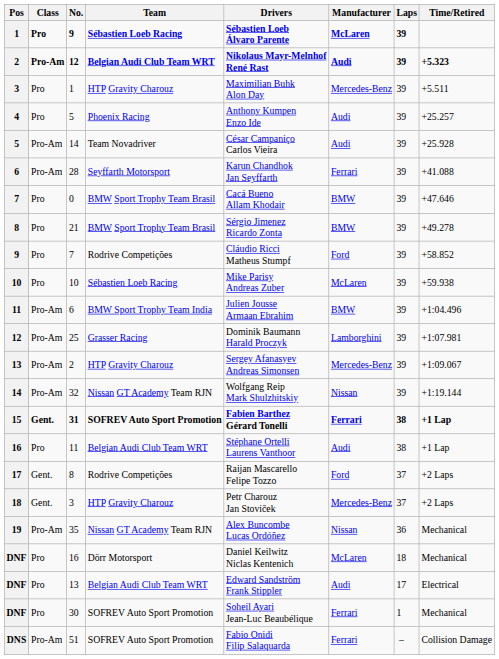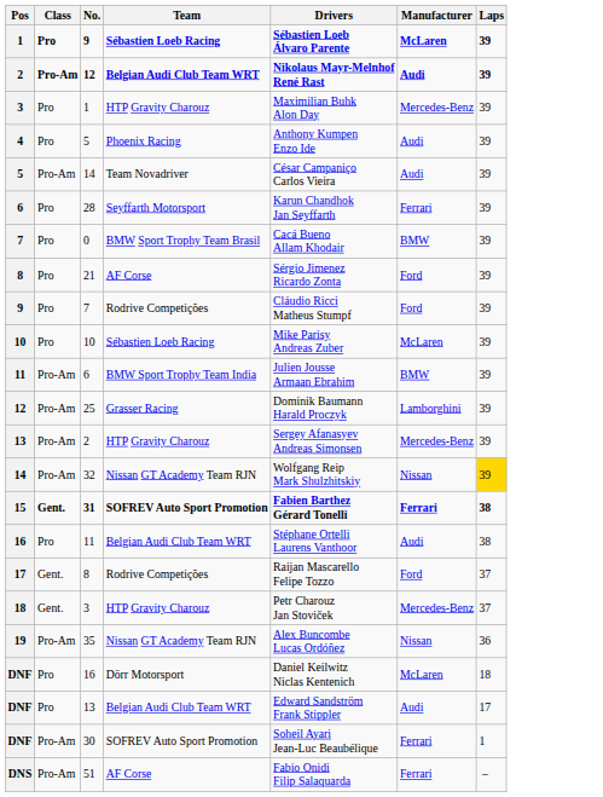 <table class="wikitable" style="font-size: 95%;">
 <tr>
 <th>Pos</th>
 <th>Class</th>
 <th>No.</th>
 <th>Team</th>
 <th>Drivers</th>
 <th>Manufacturer</th>
 <th>Laps</th>
-<th>Time/Retired</th>
 </tr>
 <tr style="font-weight:bold">
 <th>1</th>
 <td>Pro</td>
 <td>9</td>
 <td> <a href='#'>Sébastien Loeb Racing</a></td>
 <td> <a href='#'>Sébastien Loeb</a><br> <a href='#'>Álvaro Parente</a></td>
 <td><a href='#'>McLaren</a></td>
 <td>39</td>
-<td></td>
 </tr>
 <tr style="font-weight:bold">
 <th>2</th>
 <td>Pro-Am</td>
 <td>12</td>
 <td> <a href='#'>Belgian Audi Club Team WRT</a></td>
 <td> <a href='#'>Nikolaus Mayr-Melnhof</a><br> <a href='#'>René Rast</a></td>
 <td><a href='#'>Audi</a></td>
 <td>39</td>
-<td>+5.323</td>
 </tr>
 <tr>
 <th>3</th>
 <td>Pro</td>
 <td>1</td>
 <td> <a href='#'>HTP</a> <a href='#'>Gravity Charouz</a></td>
 <td> <a href='#'>Maximilian Buhk</a><br> <a href='#'>Alon Day</a></td>
 <td><a href='#'>Mercedes-Benz</a></td>
 <td>39</td>
-<td>+5.511</td>
 </tr>
 <tr>
 <th>4</th>
 <td>Pro</td>
 <td>5</td>
 <td> <a href='#'>Phoenix Racing</a></td>
 <td> <a href='#'>Anthony Kumpen</a><br> <a href='#'>Enzo Ide</a></td>
 <td><a href='#'>Audi</a></td>
 <td>39</td>
-<td>+25.257</td>
 </tr>
 <tr>
 <th>5</th>
 <td>Pro-Am</td>
 <td>14</td>
 <td> Team Novadriver</td>
 <td> <a href='#'>César Campaniço</a><br> Carlos Vieira</td>
 <td><a href='#'>Audi</a></td>
 <td>39</td>
-<td>+25.928</td>
 </tr>
 <tr>
 <th>6</th>
-<td>Pro-Am</td>
+<td>Pro</td>
 <td>28</td>
 <td> <a href='#'>Seyffarth Motorsport</a></td>
 <td> <a href='#'>Karun Chandhok</a><br> <a href='#'>Jan Seyffarth</a></td>
 <td><a href='#'>Ferrari</a></td>
 <td>39</td>
-<td>+41.088</td>
 </tr>
 <tr>
 <th>7</th>
 <td>Pro</td>
 <td>0</td>
 <td> <a href='#'>BMW</a> <a href='#'>Sport Trophy Team Brasil</a></td>
 <td> <a href='#'>Cacá Bueno</a><br> <a href='#'>Allam Khodair</a></td>
 <td><a href='#'>BMW</a></td>
 <td>39</td>
-<td>+47.646</td>
 </tr>
 <tr>
 <th>8</th>
 <td>Pro</td>
 <td>21</td>
-<td> <a href='#'>BMW</a> <a href='#'>Sport Trophy Team Brasil</a></td>
+<td> <a href='#'>AF Corse</a></td>
 <td> <a href='#'>Sérgio Jimenez</a><br> <a href='#'>Ricardo Zonta</a></td>
-<td><a href='#'>BMW</a></td>
+<td><a href='#'>Ford</a></td>
 <td>39</td>
-<td>+49.278</td>
 </tr>
 <tr>
 <th>9</th>
 <td>Pro</td>
 <td>7</td>
 <td> Rodrive Competições</td>
 <td> <a href='#'>Cláudio Ricci</a><br> Matheus Stumpf</td>
 <td><a href='#'>Ford</a></td>
 <td>39</td>
-<td>+58.852</td>
 </tr>
 <tr>
 <th>10</th>
 <td>Pro</td>
 <td>10</td>
 <td> <a href='#'>Sébastien Loeb Racing</a></td>
 <td> <a href='#'>Mike Parisy</a><br> <a href='#'>Andreas Zuber</a></td>
 <td><a href='#'>McLaren</a></td>
 <td>39</td>
-<td>+59.938</td>
 </tr>
 <tr>
 <th>11</th>
 <td>Pro-Am</td>
 <td>6</td>
 <td> <a href='#'>BMW Sport Trophy Team India</a></td>
 <td> <a href='#'>Julien Jousse</a><br> <a href='#'>Armaan Ebrahim</a></td>
 <td><a href='#'>BMW</a></td>
 <td>39</td>
-<td>+1:04.496</td>
 </tr>
 <tr>
 <th>12</th>
 <td>Pro-Am</td>
 <td>25</td>
 <td> <a href='#'>Grasser Racing</a></td>
 <td> Dominik Baumann<br> <a href='#'>Harald Proczyk</a></td>
 <td><a href='#'>Lamborghini</a></td>
 <td>39</td>
-<td>+1:07.981</td>
 </tr>
 <tr>
 <th>13</th>
 <td>Pro-Am</td>
 <td>2</td>
 <td> <a href='#'>HTP</a> <a href='#'>Gravity Charouz</a></td>
 <td> <a href='#'>Sergey Afanasyev</a><br> <a href='#'>Andreas Simonsen</a></td>
 <td><a href='#'>Mercedes-Benz</a></td>
 <td>39</td>
-<td>+1:09.067</td>
 </tr>
 <tr>
 <th>14</th>
 <td>Pro-Am</td>
 <td>32</td>
 <td> <a href='#'>Nissan</a> <a href='#'>GT Academy</a> Team RJN</td>
 <td> Wolfgang Reip<br> <a href='#'>Mark Shulzhitskiy</a></td>
 <td><a href='#'>Nissan</a></td>
-<td>39</td>
-<td>+1:19.144</td>
+<td style="background: gold;">39</td>
 </tr>
 <tr style="font-weight:bold">
 <th>15</th>
 <td>Gent.</td>
 <td>31</td>
 <td> SOFREV Auto Sport Promotion</td>
 <td> <a href='#'>Fabien Barthez</a><br> Gérard Tonelli</td>
 <td><a href='#'>Ferrari</a></td>
 <td>38</td>
-<td>+1 Lap</td>
 </tr>
 <tr>
 <th>16</th>
 <td>Pro</td>
 <td>11</td>
 <td> <a href='#'>Belgian Audi Club Team WRT</a></td>
 <td> <a href='#'>Stéphane Ortelli</a><br> <a href='#'>Laurens Vanthoor</a></td>
 <td><a href='#'>Audi</a></td>
 <td>38</td>
-<td>+1 Lap</td>
 </tr>
 <tr>
 <th>17</th>
 <td>Gent.</td>
 <td>8</td>
 <td> Rodrive Competições</td>
 <td> Raijan Mascarello<br> Felipe Tozzo</td>
 <td><a href='#'>Ford</a></td>
 <td>37</td>
-<td>+2 Laps</td>
 </tr>
 <tr>
 <th>18</th>
 <td>Gent.</td>
 <td>3</td>
 <td> <a href='#'>HTP</a> <a href='#'>Gravity Charouz</a></td>
 <td> Petr Charouz<br> Jan Stoviček</td>
 <td><a href='#'>Mercedes-Benz</a></td>
 <td>37</td>
-<td>+2 Laps</td>
 </tr>
 <tr>
 <th>19</th>
 <td>Pro-Am</td>
 <td>35</td>
 <td> <a href='#'>Nissan</a> <a href='#'>GT Academy</a> Team RJN</td>
 <td> <a href='#'>Alex Buncombe</a><br> <a href='#'>Lucas Ordóñez</a></td>
 <td><a href='#'>Nissan</a></td>
 <td>36</td>
-<td>Mechanical</td>
 </tr>
 <tr>
 <th>DNF</th>
 <td>Pro</td>
 <td>16</td>
 <td> Dörr Motorsport</td>
 <td> Daniel Keilwitz<br> Niclas Kentenich</td>
 <td><a href='#'>McLaren</a></td>
 <td>18</td>
-<td>Mechanical</td>
 </tr>
 <tr>
 <th>DNF</th>
 <td>Pro</td>
 <td>13</td>
 <td> <a href='#'>Belgian Audi Club Team WRT</a></td>
 <td> <a href='#'>Edward Sandström</a><br> <a href='#'>Frank Stippler</a></td>
 <td><a href='#'>Audi</a></td>
 <td>17</td>
-<td>Electrical</td>
 </tr>
 <tr>
 <th>DNF</th>
-<td>Pro</td>
+<td>Pro-Am</td>
 <td>30</td>
 <td> SOFREV Auto Sport Promotion</td>
 <td> <a href='#'>Soheil Ayari</a><br> Jean-Luc Beaubélique</td>
 <td><a href='#'>Ferrari</a></td>
 <td>1</td>
-<td>Mechanical</td>
 </tr>
 <tr>
 <th>DNS</th>
 <td>Pro-Am</td>
 <td>51</td>
-<td> SOFREV Auto Sport Promotion</td>
+<td> <a href='#'>AF Corse</a></td>
 <td> <a href='#'>Fabio Onidi</a><br> <a href='#'>Filip Salaquarda</a></td>
 <td><a href='#'>Ferrari</a></td>
 <td> –</td>
-<td>Collision Damage</td>
 </tr>
 </table>
